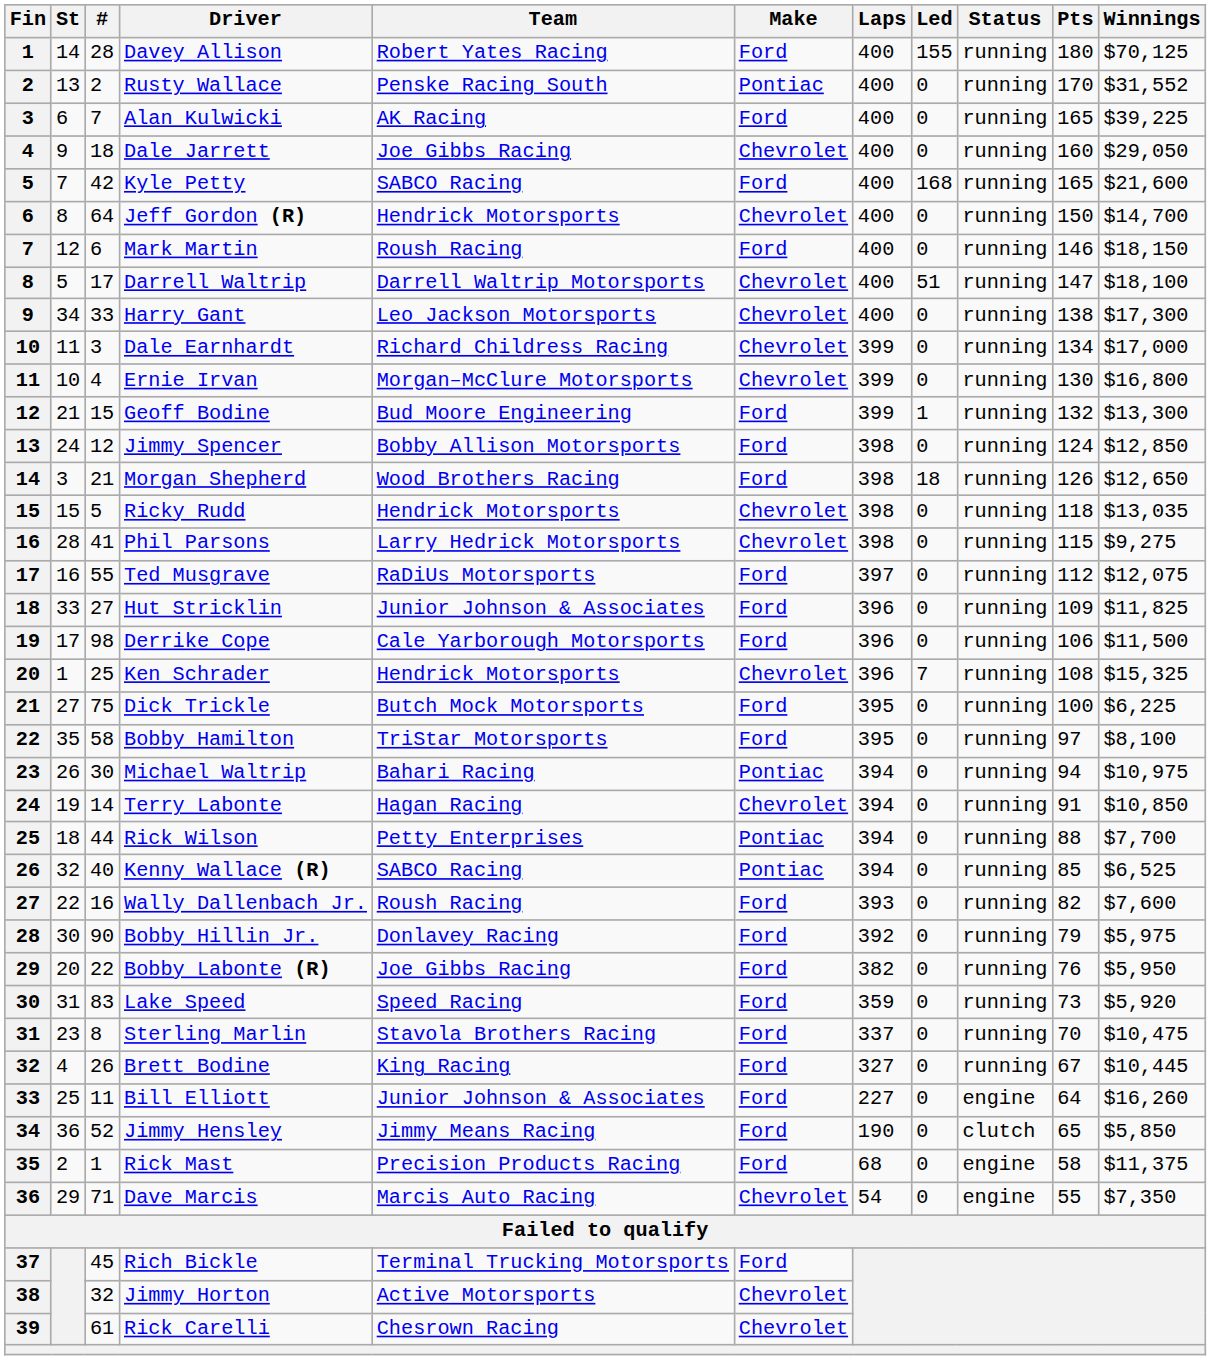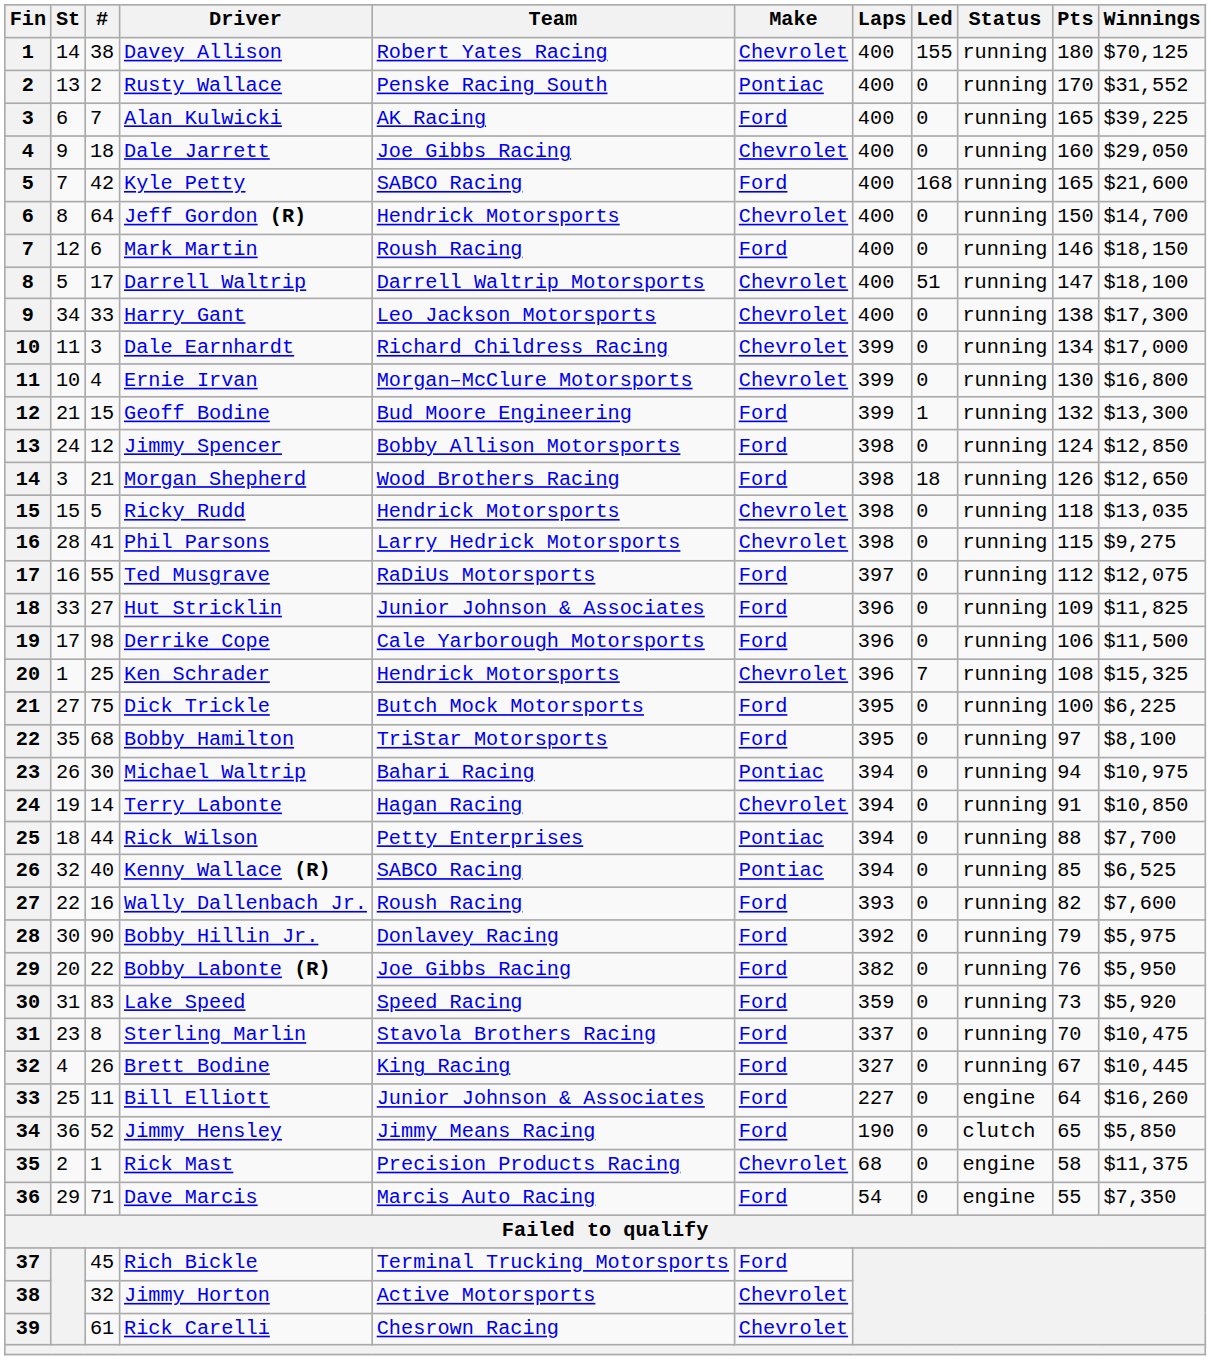 <table class="wikitable" style="font-size:95%">
 <tr>
 <th>Fin</th>
 <th>St</th>
 <th>#</th>
 <th>Driver</th>
 <th>Team</th>
 <th>Make</th>
 <th>Laps</th>
 <th>Led</th>
 <th>Status</th>
 <th>Pts</th>
 <th>Winnings</th>
 </tr>
 <tr>
 <th>1</th>
 <td>14</td>
-<td>28</td>
+<td>38</td>
 <td><a href='#'>Davey Allison</a></td>
 <td><a href='#'>Robert Yates Racing</a></td>
-<td><a href='#'>Ford</a></td>
+<td><a href='#'>Chevrolet</a></td>
 <td>400</td>
 <td>155</td>
 <td>running</td>
 <td>180</td>
 <td>$70,125</td>
 </tr>
 <tr>
 <th>2</th>
 <td>13</td>
 <td>2</td>
 <td><a href='#'>Rusty Wallace</a></td>
 <td><a href='#'>Penske Racing South</a></td>
 <td><a href='#'>Pontiac</a></td>
 <td>400</td>
 <td>0</td>
 <td>running</td>
 <td>170</td>
 <td>$31,552</td>
 </tr>
 <tr>
 <th>3</th>
 <td>6</td>
 <td>7</td>
 <td><a href='#'>Alan Kulwicki</a></td>
 <td><a href='#'>AK Racing</a></td>
 <td><a href='#'>Ford</a></td>
 <td>400</td>
 <td>0</td>
 <td>running</td>
 <td>165</td>
 <td>$39,225</td>
 </tr>
 <tr>
 <th>4</th>
 <td>9</td>
 <td>18</td>
 <td><a href='#'>Dale Jarrett</a></td>
 <td><a href='#'>Joe Gibbs Racing</a></td>
 <td><a href='#'>Chevrolet</a></td>
 <td>400</td>
 <td>0</td>
 <td>running</td>
 <td>160</td>
 <td>$29,050</td>
 </tr>
 <tr>
 <th>5</th>
 <td>7</td>
 <td>42</td>
 <td><a href='#'>Kyle Petty</a></td>
 <td><a href='#'>SABCO Racing</a></td>
 <td><a href='#'>Ford</a></td>
 <td>400</td>
 <td>168</td>
 <td>running</td>
 <td>165</td>
 <td>$21,600</td>
 </tr>
 <tr>
 <th>6</th>
 <td>8</td>
 <td>64</td>
 <td><a href='#'>Jeff Gordon</a> <strong>(R)</strong></td>
 <td><a href='#'>Hendrick Motorsports</a></td>
 <td><a href='#'>Chevrolet</a></td>
 <td>400</td>
 <td>0</td>
 <td>running</td>
 <td>150</td>
 <td>$14,700</td>
 </tr>
 <tr>
 <th>7</th>
 <td>12</td>
 <td>6</td>
 <td><a href='#'>Mark Martin</a></td>
 <td><a href='#'>Roush Racing</a></td>
 <td><a href='#'>Ford</a></td>
 <td>400</td>
 <td>0</td>
 <td>running</td>
 <td>146</td>
 <td>$18,150</td>
 </tr>
 <tr>
 <th>8</th>
 <td>5</td>
 <td>17</td>
 <td><a href='#'>Darrell Waltrip</a></td>
 <td><a href='#'>Darrell Waltrip Motorsports</a></td>
 <td><a href='#'>Chevrolet</a></td>
 <td>400</td>
 <td>51</td>
 <td>running</td>
 <td>147</td>
 <td>$18,100</td>
 </tr>
 <tr>
 <th>9</th>
 <td>34</td>
 <td>33</td>
 <td><a href='#'>Harry Gant</a></td>
 <td><a href='#'>Leo Jackson Motorsports</a></td>
 <td><a href='#'>Chevrolet</a></td>
 <td>400</td>
 <td>0</td>
 <td>running</td>
 <td>138</td>
 <td>$17,300</td>
 </tr>
 <tr>
 <th>10</th>
 <td>11</td>
 <td>3</td>
 <td><a href='#'>Dale Earnhardt</a></td>
 <td><a href='#'>Richard Childress Racing</a></td>
 <td><a href='#'>Chevrolet</a></td>
 <td>399</td>
 <td>0</td>
 <td>running</td>
 <td>134</td>
 <td>$17,000</td>
 </tr>
 <tr>
 <th>11</th>
 <td>10</td>
 <td>4</td>
 <td><a href='#'>Ernie Irvan</a></td>
 <td><a href='#'>Morgan–McClure Motorsports</a></td>
 <td><a href='#'>Chevrolet</a></td>
 <td>399</td>
 <td>0</td>
 <td>running</td>
 <td>130</td>
 <td>$16,800</td>
 </tr>
 <tr>
 <th>12</th>
 <td>21</td>
 <td>15</td>
 <td><a href='#'>Geoff Bodine</a></td>
 <td><a href='#'>Bud Moore Engineering</a></td>
 <td><a href='#'>Ford</a></td>
 <td>399</td>
 <td>1</td>
 <td>running</td>
 <td>132</td>
 <td>$13,300</td>
 </tr>
 <tr>
 <th>13</th>
 <td>24</td>
 <td>12</td>
 <td><a href='#'>Jimmy Spencer</a></td>
 <td><a href='#'>Bobby Allison Motorsports</a></td>
 <td><a href='#'>Ford</a></td>
 <td>398</td>
 <td>0</td>
 <td>running</td>
 <td>124</td>
 <td>$12,850</td>
 </tr>
 <tr>
 <th>14</th>
 <td>3</td>
 <td>21</td>
 <td><a href='#'>Morgan Shepherd</a></td>
 <td><a href='#'>Wood Brothers Racing</a></td>
 <td><a href='#'>Ford</a></td>
 <td>398</td>
 <td>18</td>
 <td>running</td>
 <td>126</td>
 <td>$12,650</td>
 </tr>
 <tr>
 <th>15</th>
 <td>15</td>
 <td>5</td>
 <td><a href='#'>Ricky Rudd</a></td>
 <td><a href='#'>Hendrick Motorsports</a></td>
 <td><a href='#'>Chevrolet</a></td>
 <td>398</td>
 <td>0</td>
 <td>running</td>
 <td>118</td>
 <td>$13,035</td>
 </tr>
 <tr>
 <th>16</th>
 <td>28</td>
 <td>41</td>
 <td><a href='#'>Phil Parsons</a></td>
 <td><a href='#'>Larry Hedrick Motorsports</a></td>
 <td><a href='#'>Chevrolet</a></td>
 <td>398</td>
 <td>0</td>
 <td>running</td>
 <td>115</td>
 <td>$9,275</td>
 </tr>
 <tr>
 <th>17</th>
 <td>16</td>
 <td>55</td>
 <td><a href='#'>Ted Musgrave</a></td>
 <td><a href='#'>RaDiUs Motorsports</a></td>
 <td><a href='#'>Ford</a></td>
 <td>397</td>
 <td>0</td>
 <td>running</td>
 <td>112</td>
 <td>$12,075</td>
 </tr>
 <tr>
 <th>18</th>
 <td>33</td>
 <td>27</td>
 <td><a href='#'>Hut Stricklin</a></td>
 <td><a href='#'>Junior Johnson & Associates</a></td>
 <td><a href='#'>Ford</a></td>
 <td>396</td>
 <td>0</td>
 <td>running</td>
 <td>109</td>
 <td>$11,825</td>
 </tr>
 <tr>
 <th>19</th>
 <td>17</td>
 <td>98</td>
 <td><a href='#'>Derrike Cope</a></td>
 <td><a href='#'>Cale Yarborough Motorsports</a></td>
 <td><a href='#'>Ford</a></td>
 <td>396</td>
 <td>0</td>
 <td>running</td>
 <td>106</td>
 <td>$11,500</td>
 </tr>
 <tr>
 <th>20</th>
 <td>1</td>
 <td>25</td>
 <td><a href='#'>Ken Schrader</a></td>
 <td><a href='#'>Hendrick Motorsports</a></td>
 <td><a href='#'>Chevrolet</a></td>
 <td>396</td>
 <td>7</td>
 <td>running</td>
 <td>108</td>
 <td>$15,325</td>
 </tr>
 <tr>
 <th>21</th>
 <td>27</td>
 <td>75</td>
 <td><a href='#'>Dick Trickle</a></td>
 <td><a href='#'>Butch Mock Motorsports</a></td>
 <td><a href='#'>Ford</a></td>
 <td>395</td>
 <td>0</td>
 <td>running</td>
 <td>100</td>
 <td>$6,225</td>
 </tr>
 <tr>
 <th>22</th>
 <td>35</td>
-<td>58</td>
+<td>68</td>
 <td><a href='#'>Bobby Hamilton</a></td>
 <td><a href='#'>TriStar Motorsports</a></td>
 <td><a href='#'>Ford</a></td>
 <td>395</td>
 <td>0</td>
 <td>running</td>
 <td>97</td>
 <td>$8,100</td>
 </tr>
 <tr>
 <th>23</th>
 <td>26</td>
 <td>30</td>
 <td><a href='#'>Michael Waltrip</a></td>
 <td><a href='#'>Bahari Racing</a></td>
 <td><a href='#'>Pontiac</a></td>
 <td>394</td>
 <td>0</td>
 <td>running</td>
 <td>94</td>
 <td>$10,975</td>
 </tr>
 <tr>
 <th>24</th>
 <td>19</td>
 <td>14</td>
 <td><a href='#'>Terry Labonte</a></td>
 <td><a href='#'>Hagan Racing</a></td>
 <td><a href='#'>Chevrolet</a></td>
 <td>394</td>
 <td>0</td>
 <td>running</td>
 <td>91</td>
 <td>$10,850</td>
 </tr>
 <tr>
 <th>25</th>
 <td>18</td>
 <td>44</td>
 <td><a href='#'>Rick Wilson</a></td>
 <td><a href='#'>Petty Enterprises</a></td>
 <td><a href='#'>Pontiac</a></td>
 <td>394</td>
 <td>0</td>
 <td>running</td>
 <td>88</td>
 <td>$7,700</td>
 </tr>
 <tr>
 <th>26</th>
 <td>32</td>
 <td>40</td>
 <td><a href='#'>Kenny Wallace</a> <strong>(R)</strong></td>
 <td><a href='#'>SABCO Racing</a></td>
 <td><a href='#'>Pontiac</a></td>
 <td>394</td>
 <td>0</td>
 <td>running</td>
 <td>85</td>
 <td>$6,525</td>
 </tr>
 <tr>
 <th>27</th>
 <td>22</td>
 <td>16</td>
 <td><a href='#'>Wally Dallenbach Jr.</a></td>
 <td><a href='#'>Roush Racing</a></td>
 <td><a href='#'>Ford</a></td>
 <td>393</td>
 <td>0</td>
 <td>running</td>
 <td>82</td>
 <td>$7,600</td>
 </tr>
 <tr>
 <th>28</th>
 <td>30</td>
 <td>90</td>
 <td><a href='#'>Bobby Hillin Jr.</a></td>
 <td><a href='#'>Donlavey Racing</a></td>
 <td><a href='#'>Ford</a></td>
 <td>392</td>
 <td>0</td>
 <td>running</td>
 <td>79</td>
 <td>$5,975</td>
 </tr>
 <tr>
 <th>29</th>
 <td>20</td>
 <td>22</td>
 <td><a href='#'>Bobby Labonte</a> <strong>(R)</strong></td>
 <td><a href='#'>Joe Gibbs Racing</a></td>
 <td><a href='#'>Ford</a></td>
 <td>382</td>
 <td>0</td>
 <td>running</td>
 <td>76</td>
 <td>$5,950</td>
 </tr>
 <tr>
 <th>30</th>
 <td>31</td>
 <td>83</td>
 <td><a href='#'>Lake Speed</a></td>
 <td><a href='#'>Speed Racing</a></td>
 <td><a href='#'>Ford</a></td>
 <td>359</td>
 <td>0</td>
 <td>running</td>
 <td>73</td>
 <td>$5,920</td>
 </tr>
 <tr>
 <th>31</th>
 <td>23</td>
 <td>8</td>
 <td><a href='#'>Sterling Marlin</a></td>
 <td><a href='#'>Stavola Brothers Racing</a></td>
 <td><a href='#'>Ford</a></td>
 <td>337</td>
 <td>0</td>
 <td>running</td>
 <td>70</td>
 <td>$10,475</td>
 </tr>
 <tr>
 <th>32</th>
 <td>4</td>
 <td>26</td>
 <td><a href='#'>Brett Bodine</a></td>
 <td><a href='#'>King Racing</a></td>
 <td><a href='#'>Ford</a></td>
 <td>327</td>
 <td>0</td>
 <td>running</td>
 <td>67</td>
 <td>$10,445</td>
 </tr>
 <tr>
 <th>33</th>
 <td>25</td>
 <td>11</td>
 <td><a href='#'>Bill Elliott</a></td>
 <td><a href='#'>Junior Johnson & Associates</a></td>
 <td><a href='#'>Ford</a></td>
 <td>227</td>
 <td>0</td>
 <td>engine</td>
 <td>64</td>
 <td>$16,260</td>
 </tr>
 <tr>
 <th>34</th>
 <td>36</td>
 <td>52</td>
 <td><a href='#'>Jimmy Hensley</a></td>
 <td><a href='#'>Jimmy Means Racing</a></td>
 <td><a href='#'>Ford</a></td>
 <td>190</td>
 <td>0</td>
 <td>clutch</td>
 <td>65</td>
 <td>$5,850</td>
 </tr>
 <tr>
 <th>35</th>
 <td>2</td>
 <td>1</td>
 <td><a href='#'>Rick Mast</a></td>
 <td><a href='#'>Precision Products Racing</a></td>
-<td><a href='#'>Ford</a></td>
+<td><a href='#'>Chevrolet</a></td>
 <td>68</td>
 <td>0</td>
 <td>engine</td>
 <td>58</td>
 <td>$11,375</td>
 </tr>
 <tr>
 <th>36</th>
 <td>29</td>
 <td>71</td>
 <td><a href='#'>Dave Marcis</a></td>
 <td><a href='#'>Marcis Auto Racing</a></td>
-<td><a href='#'>Chevrolet</a></td>
+<td><a href='#'>Ford</a></td>
 <td>54</td>
 <td>0</td>
 <td>engine</td>
 <td>55</td>
 <td>$7,350</td>
 </tr>
 <tr>
 <th colspan="11">Failed to qualify</th>
 </tr>
 <tr>
 <th>37</th>
 <th rowspan="3"></th>
 <td>45</td>
 <td><a href='#'>Rich Bickle</a></td>
 <td><a href='#'>Terminal Trucking Motorsports</a></td>
 <td><a href='#'>Ford</a></td>
 <th colspan="5" rowspan="3"></th>
 </tr>
 <tr>
 <th>38</th>
 <td>32</td>
 <td><a href='#'>Jimmy Horton</a></td>
 <td><a href='#'>Active Motorsports</a></td>
 <td><a href='#'>Chevrolet</a></td>
 </tr>
 <tr>
 <th>39</th>
 <td>61</td>
 <td><a href='#'>Rick Carelli</a></td>
 <td><a href='#'>Chesrown Racing</a></td>
 <td><a href='#'>Chevrolet</a></td>
 </tr>
 <tr>
 <th colspan="11"></th>
 </tr>
 </table>
